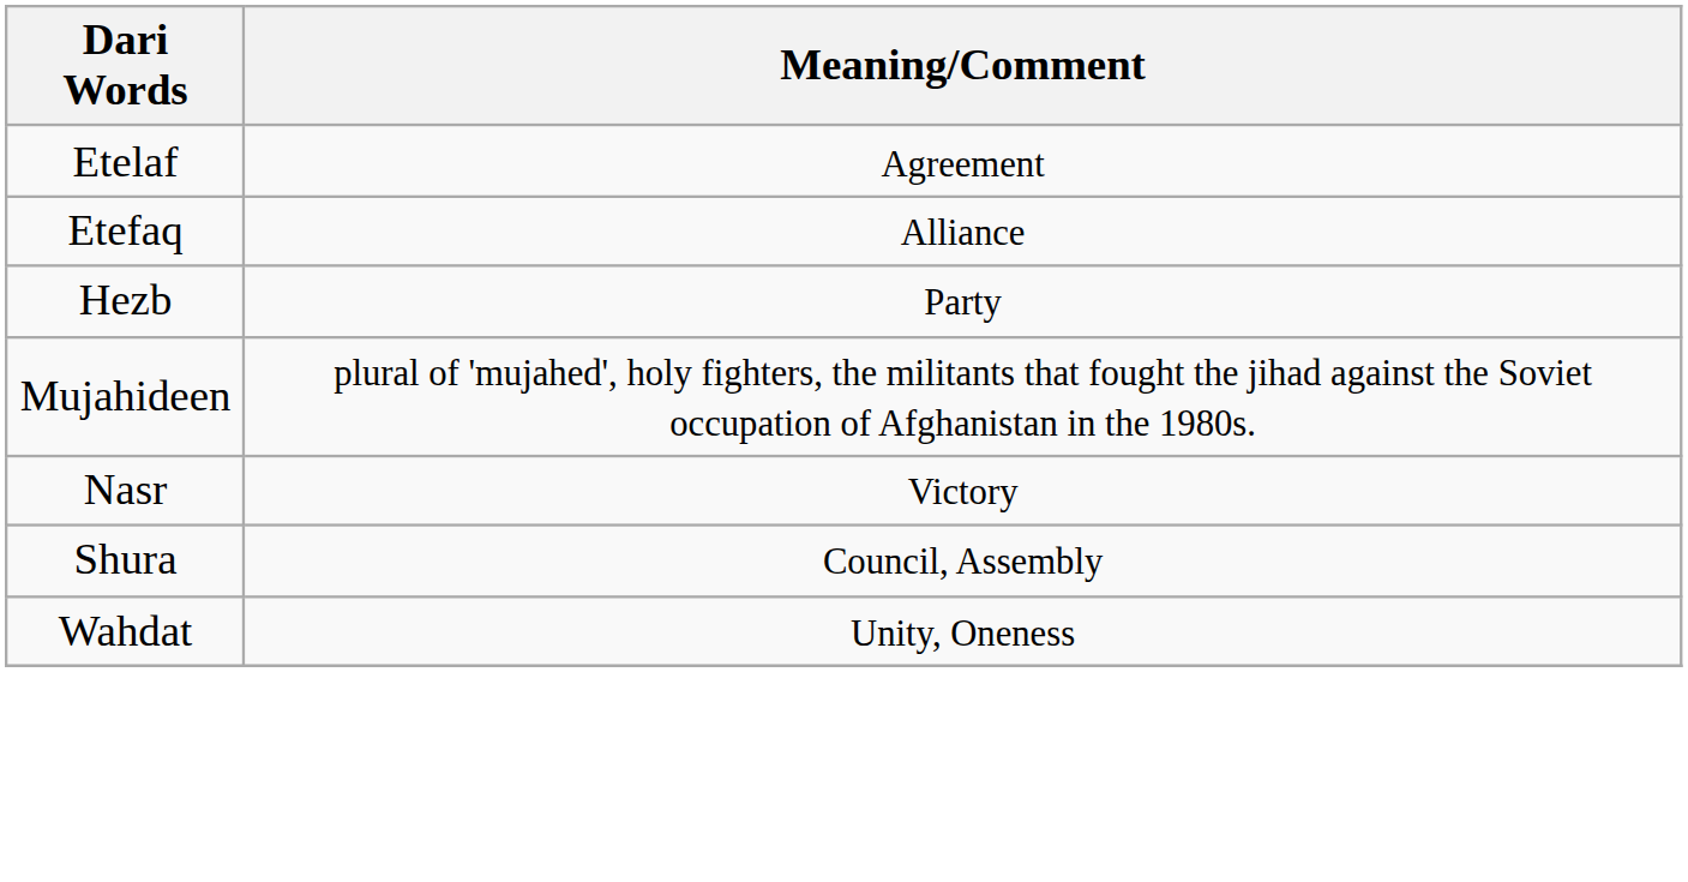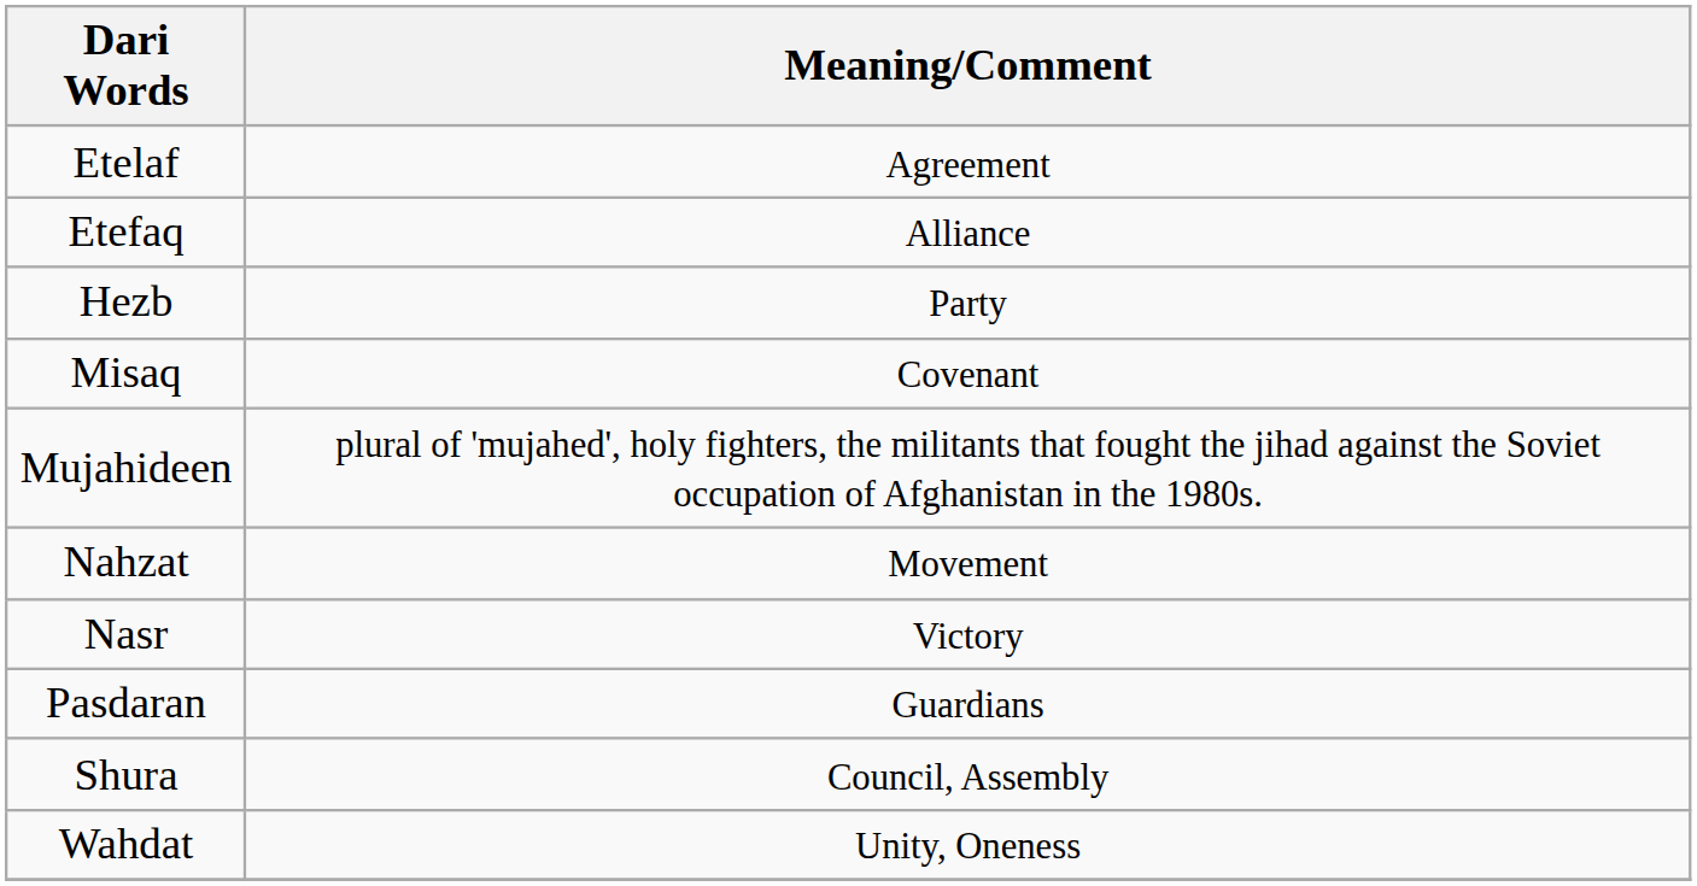 <table class="wikitable sortable" style="text-align:center;">
 <tr>
 <th>Dari Words</th>
 <th>Meaning/Comment</th>
 </tr>
 <tr>
 <td>Etelaf</td>
 <td><small> Agreement </small></td>
 </tr>
 <tr>
 <td>Etefaq</td>
 <td><small> Alliance </small></td>
 </tr>
 <tr>
 <td>Hezb</td>
 <td><small> Party </small></td>
 </tr>
 <tr>
+<td>Misaq</td>
+<td><small> Covenant </small></td>
+</tr>
+<tr>
 <td>Mujahideen</td>
 <td><small> plural of 'mujahed', holy fighters, the militants that fought the jihad against the Soviet occupation of Afghanistan in the 1980s. </small></td>
 </tr>
 <tr>
+<td>Nahzat</td>
+<td><small> Movement </small></td>
+</tr>
+<tr>
 <td>Nasr</td>
 <td><small> Victory </small></td>
+</tr>
+<tr>
+<td>Pasdaran</td>
+<td><small> Guardians </small></td>
 </tr>
 <tr>
 <td>Shura</td>
 <td><small> Council, Assembly </small></td>
 </tr>
 <tr>
 <td>Wahdat</td>
 <td><small> Unity, Oneness </small></td>
 </tr>
 <tr>
 </tr>
 </table>
